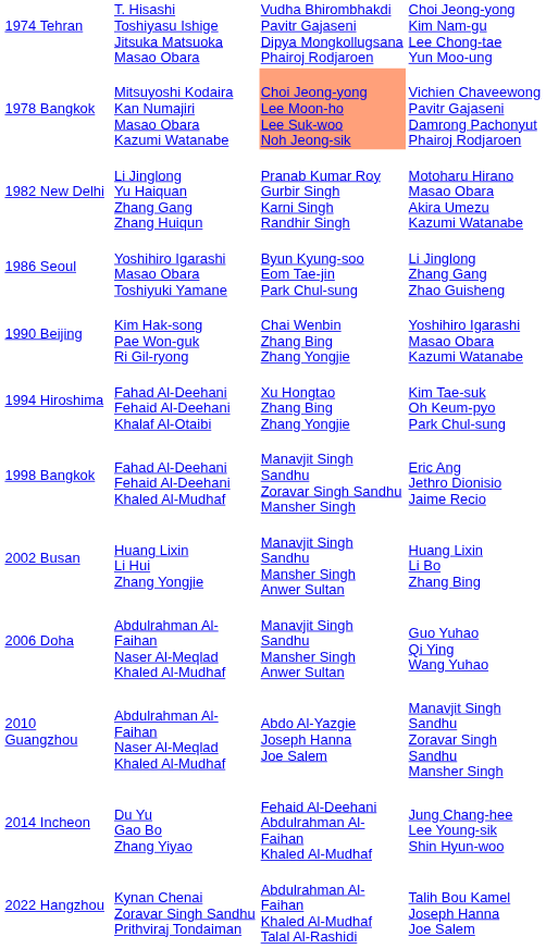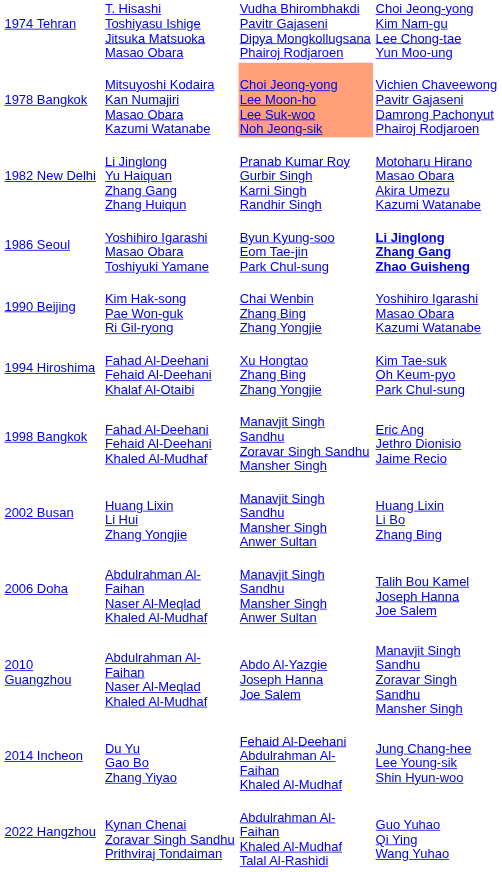 <table>
 <tr>
 <td><a href='#'>1974 Tehran</a></td>
 <td><br><a href='#'>T. Hisashi</a><br><a href='#'>Toshiyasu Ishige</a><br><a href='#'>Jitsuka Matsuoka</a><br><a href='#'>Masao Obara</a></td>
 <td><br><a href='#'>Vudha Bhirombhakdi</a><br><a href='#'>Pavitr Gajaseni</a><br><a href='#'>Dipya Mongkollugsana</a><br><a href='#'>Phairoj Rodjaroen</a></td>
 <td><br><a href='#'>Choi Jeong-yong</a><br><a href='#'>Kim Nam-gu</a><br><a href='#'>Lee Chong-tae</a><br><a href='#'>Yun Moo-ung</a></td>
 </tr>
 <tr>
 <td><a href='#'>1978 Bangkok</a></td>
 <td><br><a href='#'>Mitsuyoshi Kodaira</a><br><a href='#'>Kan Numajiri</a><br><a href='#'>Masao Obara</a><br><a href='#'>Kazumi Watanabe</a></td>
 <td style="background: lightsalmon;"><br><a href='#'>Choi Jeong-yong</a><br><a href='#'>Lee Moon-ho</a><br><a href='#'>Lee Suk-woo</a><br><a href='#'>Noh Jeong-sik</a></td>
 <td><br><a href='#'>Vichien Chaveewong</a><br><a href='#'>Pavitr Gajaseni</a><br><a href='#'>Damrong Pachonyut</a><br><a href='#'>Phairoj Rodjaroen</a></td>
 </tr>
 <tr>
 <td><a href='#'>1982 New Delhi</a></td>
 <td><br><a href='#'>Li Jinglong</a><br><a href='#'>Yu Haiquan</a><br><a href='#'>Zhang Gang</a><br><a href='#'>Zhang Huiqun</a></td>
 <td><br><a href='#'>Pranab Kumar Roy</a><br><a href='#'>Gurbir Singh</a><br><a href='#'>Karni Singh</a><br><a href='#'>Randhir Singh</a></td>
 <td><br><a href='#'>Motoharu Hirano</a><br><a href='#'>Masao Obara</a><br><a href='#'>Akira Umezu</a><br><a href='#'>Kazumi Watanabe</a></td>
 </tr>
 <tr>
 <td><a href='#'>1986 Seoul</a></td>
 <td><br><a href='#'>Yoshihiro Igarashi</a><br><a href='#'>Masao Obara</a><br><a href='#'>Toshiyuki Yamane</a></td>
 <td><br><a href='#'>Byun Kyung-soo</a><br><a href='#'>Eom Tae-jin</a><br><a href='#'>Park Chul-sung</a></td>
-<td><br><a href='#'>Li Jinglong</a><br><a href='#'>Zhang Gang</a><br><a href='#'>Zhao Guisheng</a></td>
+<td><strong><br><a href='#'>Li Jinglong</a><br><a href='#'>Zhang Gang</a><br><a href='#'>Zhao Guisheng</a></strong></td>
 </tr>
 <tr>
 <td><a href='#'>1990 Beijing</a></td>
 <td><br><a href='#'>Kim Hak-song</a><br><a href='#'>Pae Won-guk</a><br><a href='#'>Ri Gil-ryong</a></td>
 <td><br><a href='#'>Chai Wenbin</a><br><a href='#'>Zhang Bing</a><br><a href='#'>Zhang Yongjie</a></td>
 <td><br><a href='#'>Yoshihiro Igarashi</a><br><a href='#'>Masao Obara</a><br><a href='#'>Kazumi Watanabe</a></td>
 </tr>
 <tr>
 <td><a href='#'>1994 Hiroshima</a></td>
 <td><br><a href='#'>Fahad Al-Deehani</a><br><a href='#'>Fehaid Al-Deehani</a><br><a href='#'>Khalaf Al-Otaibi</a></td>
 <td><br><a href='#'>Xu Hongtao</a><br><a href='#'>Zhang Bing</a><br><a href='#'>Zhang Yongjie</a></td>
 <td><br><a href='#'>Kim Tae-suk</a><br><a href='#'>Oh Keum-pyo</a><br><a href='#'>Park Chul-sung</a></td>
 </tr>
 <tr>
 <td><a href='#'>1998 Bangkok</a></td>
 <td><br><a href='#'>Fahad Al-Deehani</a><br><a href='#'>Fehaid Al-Deehani</a><br><a href='#'>Khaled Al-Mudhaf</a></td>
 <td><br><a href='#'>Manavjit Singh Sandhu</a><br><a href='#'>Zoravar Singh Sandhu</a><br><a href='#'>Mansher Singh</a></td>
 <td><br><a href='#'>Eric Ang</a><br><a href='#'>Jethro Dionisio</a><br><a href='#'>Jaime Recio</a></td>
 </tr>
 <tr>
 <td><a href='#'>2002 Busan</a></td>
 <td><br><a href='#'>Huang Lixin</a><br><a href='#'>Li Hui</a><br><a href='#'>Zhang Yongjie</a></td>
 <td><br><a href='#'>Manavjit Singh Sandhu</a><br><a href='#'>Mansher Singh</a><br><a href='#'>Anwer Sultan</a></td>
 <td><br><a href='#'>Huang Lixin</a><br><a href='#'>Li Bo</a><br><a href='#'>Zhang Bing</a></td>
 </tr>
 <tr>
 <td><a href='#'>2006 Doha</a></td>
 <td><br><a href='#'>Abdulrahman Al-Faihan</a><br><a href='#'>Naser Al-Meqlad</a><br><a href='#'>Khaled Al-Mudhaf</a></td>
 <td><br><a href='#'>Manavjit Singh Sandhu</a><br><a href='#'>Mansher Singh</a><br><a href='#'>Anwer Sultan</a></td>
-<td><br><a href='#'>Guo Yuhao</a><br><a href='#'>Qi Ying</a><br><a href='#'>Wang Yuhao</a></td>
+<td><br><a href='#'>Talih Bou Kamel</a><br><a href='#'>Joseph Hanna</a><br><a href='#'>Joe Salem</a></td>
 </tr>
 <tr>
 <td><a href='#'>2010 Guangzhou</a></td>
 <td><br><a href='#'>Abdulrahman Al-Faihan</a><br><a href='#'>Naser Al-Meqlad</a><br><a href='#'>Khaled Al-Mudhaf</a></td>
 <td><br><a href='#'>Abdo Al-Yazgie</a><br><a href='#'>Joseph Hanna</a><br><a href='#'>Joe Salem</a></td>
 <td><br><a href='#'>Manavjit Singh Sandhu</a><br><a href='#'>Zoravar Singh Sandhu</a><br><a href='#'>Mansher Singh</a></td>
 </tr>
 <tr>
 <td><a href='#'>2014 Incheon</a></td>
 <td><br><a href='#'>Du Yu</a><br><a href='#'>Gao Bo</a><br><a href='#'>Zhang Yiyao</a></td>
 <td><br><a href='#'>Fehaid Al-Deehani</a><br><a href='#'>Abdulrahman Al-Faihan</a><br><a href='#'>Khaled Al-Mudhaf</a></td>
 <td><br><a href='#'>Jung Chang-hee</a><br><a href='#'>Lee Young-sik</a><br><a href='#'>Shin Hyun-woo</a></td>
 </tr>
 <tr>
 <td><a href='#'>2022 Hangzhou</a></td>
 <td><br><a href='#'>Kynan Chenai</a><br><a href='#'>Zoravar Singh Sandhu</a><br><a href='#'>Prithviraj Tondaiman</a></td>
 <td><br><a href='#'>Abdulrahman Al-Faihan</a><br><a href='#'>Khaled Al-Mudhaf</a><br><a href='#'>Talal Al-Rashidi</a></td>
-<td><br><a href='#'>Talih Bou Kamel</a><br><a href='#'>Joseph Hanna</a><br><a href='#'>Joe Salem</a></td>
+<td><br><a href='#'>Guo Yuhao</a><br><a href='#'>Qi Ying</a><br><a href='#'>Wang Yuhao</a></td>
 </tr>
 </table>
